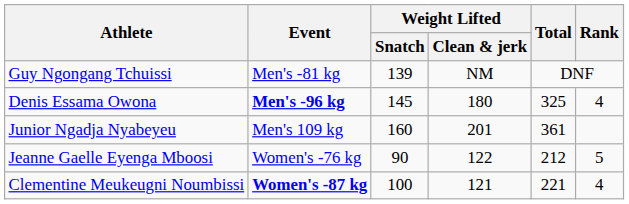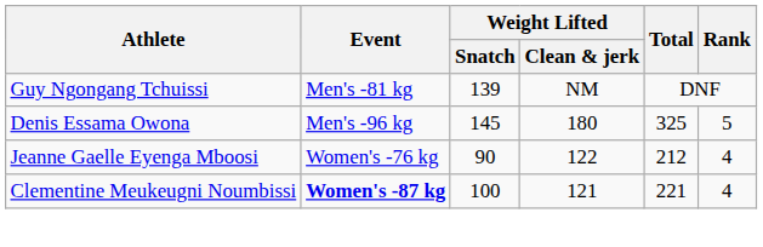 <table class=wikitable style="text-align:center; font-size:90%">
 <tr>
 <th rowspan="2">Athlete</th>
 <th rowspan="2">Event</th>
 <th colspan="2">Weight Lifted</th>
 <th rowspan="2">Total</th>
 <th rowspan="2">Rank</th>
 </tr>
 <tr>
 <th>Snatch</th>
 <th>Clean & jerk</th>
 </tr>
 <tr>
 <td align=left><a href='#'>Guy Ngongang Tchuissi</a></td>
 <td align=left><a href='#'>Men's -81 kg</a></td>
 <td>139</td>
 <td>NM</td>
 <td colspan=2>DNF</td>
 </tr>
 <tr>
 <td align=left><a href='#'>Denis Essama Owona</a></td>
-<td align=left><strong><a href='#'>Men's -96 kg</a></strong></td>
+<td align=left><a href='#'>Men's -96 kg</a></td>
 <td>145</td>
 <td>180</td>
 <td>325</td>
-<td>4</td>
-</tr>
-<tr>
-<td align=left><a href='#'>Junior Ngadja Nyabeyeu</a></td>
-<td align=left><a href='#'>Men's 109 kg</a></td>
-<td>160</td>
-<td>201</td>
-<td>361</td>
-<td></td>
+<td>5</td>
 </tr>
 <tr>
 <td align=left><a href='#'>Jeanne Gaelle Eyenga Mboosi</a></td>
 <td align=left><a href='#'>Women's -76 kg</a></td>
 <td>90</td>
 <td>122</td>
 <td>212</td>
-<td>5</td>
+<td>4</td>
 </tr>
 <tr>
 <td align=left><a href='#'>Clementine Meukeugni Noumbissi</a></td>
 <td align=left><strong><a href='#'>Women's -87 kg</a></strong></td>
 <td>100</td>
 <td>121</td>
 <td>221</td>
 <td>4</td>
 </tr>
 </table>
